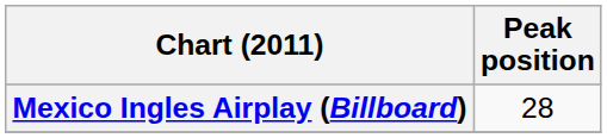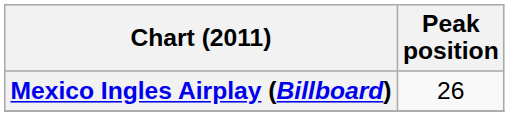 <table class="wikitable sortable plainrowheaders">
 <tr>
 <th>Chart (2011)</th>
 <th>Peak<br>position</th>
 </tr>
 <tr>
 <th scope="row"><a href='#'>Mexico Ingles Airplay</a> (<em><a href='#'>Billboard</a></em>)</th>
-<td align=center>28</td>
+<td align=center>26</td>
 </tr>
 <tr>
 </tr>
 </table>
